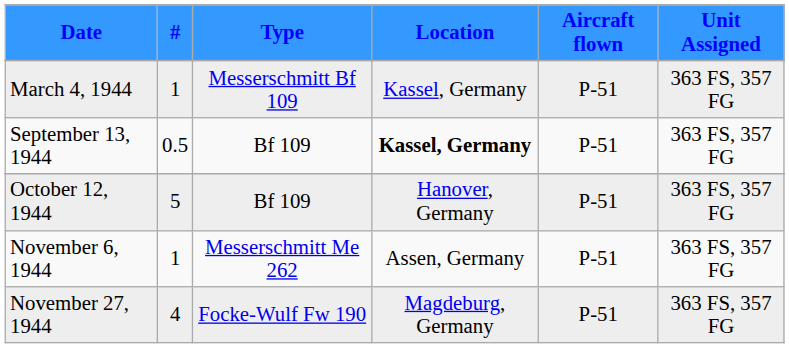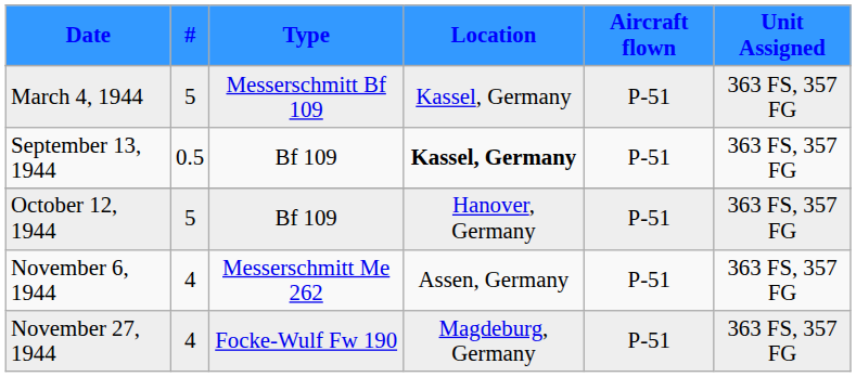 <table class="wikitable" style="margin:auto; width:600px;">
 <tr style="color:blue;">
 <th style="background:#39f;">Date</th>
 <th style="background:#39f;">#</th>
 <th style="background:#39f;">Type</th>
 <th style="background:#39f;">Location</th>
 <th style="background:#39f;">Aircraft flown</th>
 <th style="background:#39f;">Unit Assigned</th>
 </tr>
 <tr>
 </tr>
 <tr style="background: #eeeeee;">
 <td>March 4, 1944</td>
-<td align=center>1</td>
+<td align=center>5</td>
 <td align=center><a href='#'>Messerschmitt Bf 109</a></td>
 <td align=center><a href='#'>Kassel</a>, Germany</td>
 <td align=center>P-51</td>
 <td align=center>363 FS, 357 FG</td>
 </tr>
 <tr>
 <td>September 13, 1944</td>
 <td align=center>0.5</td>
 <td align=center>Bf 109</td>
 <td align=center><strong>Kassel, Germany</strong></td>
 <td align=center>P-51</td>
 <td align=center>363 FS, 357 FG</td>
 </tr>
 <tr>
 </tr>
 <tr style="background: #eeeeee;">
 <td>October 12, 1944</td>
 <td align=center>5</td>
 <td align=center>Bf 109</td>
 <td align=center><a href='#'>Hanover</a>, Germany</td>
 <td align=center>P-51</td>
 <td align=center>363 FS, 357 FG</td>
 </tr>
 <tr>
 <td>November 6, 1944</td>
-<td align=center>1</td>
+<td align=center>4</td>
 <td align=center><a href='#'>Messerschmitt Me 262</a></td>
 <td align=center>Assen, Germany</td>
 <td align=center>P-51</td>
 <td align=center>363 FS, 357 FG</td>
 </tr>
 <tr style="background: #eeeeee;">
 <td>November 27, 1944</td>
 <td align=center>4</td>
 <td align=center><a href='#'>Focke-Wulf Fw 190</a></td>
 <td align=center><a href='#'>Magdeburg</a>, Germany</td>
 <td align=center>P-51</td>
 <td align=center>363 FS, 357 FG</td>
 </tr>
 </table>
